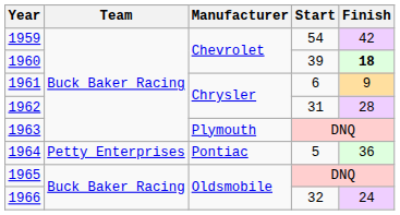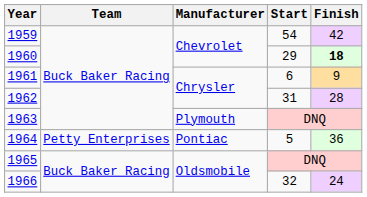 <table class="wikitable" style="font-size: 90%;">
 <tr>
 <th>Year</th>
 <th>Team</th>
 <th>Manufacturer</th>
 <th>Start</th>
 <th>Finish</th>
 </tr>
 <tr>
 <td><a href='#'>1959</a></td>
 <td rowspan=5><a href='#'>Buck Baker Racing</a></td>
 <td rowspan=2><a href='#'>Chevrolet</a></td>
 <td align=center>54</td>
 <td align=center style="background:#EFCFFF;">42</td>
 </tr>
 <tr>
 <td><a href='#'>1960</a></td>
-<td align=center>39</td>
+<td align=center>29</td>
 <td align=center style="background:#DFFFDF;"><strong>18</strong></td>
 </tr>
 <tr>
 <td><a href='#'>1961</a></td>
 <td rowspan=2><a href='#'>Chrysler</a></td>
 <td align=center>6</td>
 <td align=center style="background:#FFDF9F;">9</td>
 </tr>
 <tr>
 <td><a href='#'>1962</a></td>
 <td align=center>31</td>
 <td align=center style="background:#EFCFFF;">28</td>
 </tr>
 <tr>
 <td><a href='#'>1963</a></td>
 <td><a href='#'>Plymouth</a></td>
 <td align=center colspan=2 style="background:#FFCFCF;">DNQ</td>
 </tr>
 <tr>
 <td><a href='#'>1964</a></td>
 <td><a href='#'>Petty Enterprises</a></td>
 <td><a href='#'>Pontiac</a></td>
 <td align=center>5</td>
 <td align=center style="background:#DFFFDF;">36</td>
 </tr>
 <tr>
 <td><a href='#'>1965</a></td>
 <td rowspan=2><a href='#'>Buck Baker Racing</a></td>
 <td rowspan=2><a href='#'>Oldsmobile</a></td>
 <td align=center colspan=2 style="background:#FFCFCF;">DNQ</td>
 </tr>
 <tr>
 <td><a href='#'>1966</a></td>
 <td align=center>32</td>
 <td align=center style="background:#EFCFFF;">24</td>
 </tr>
 </table>
